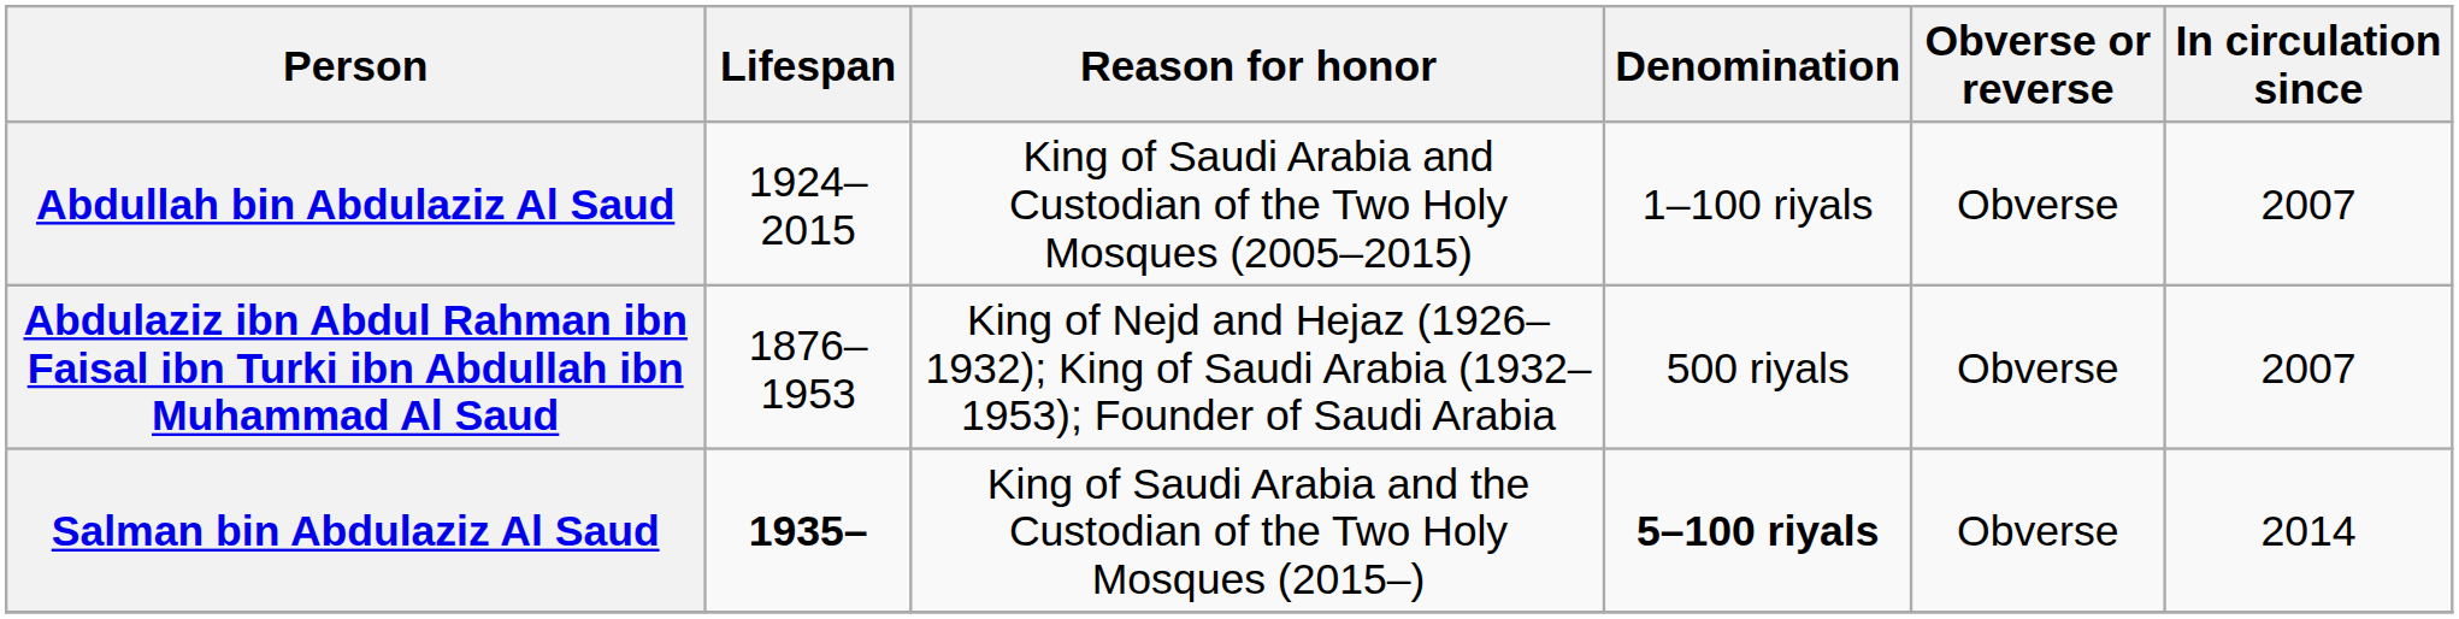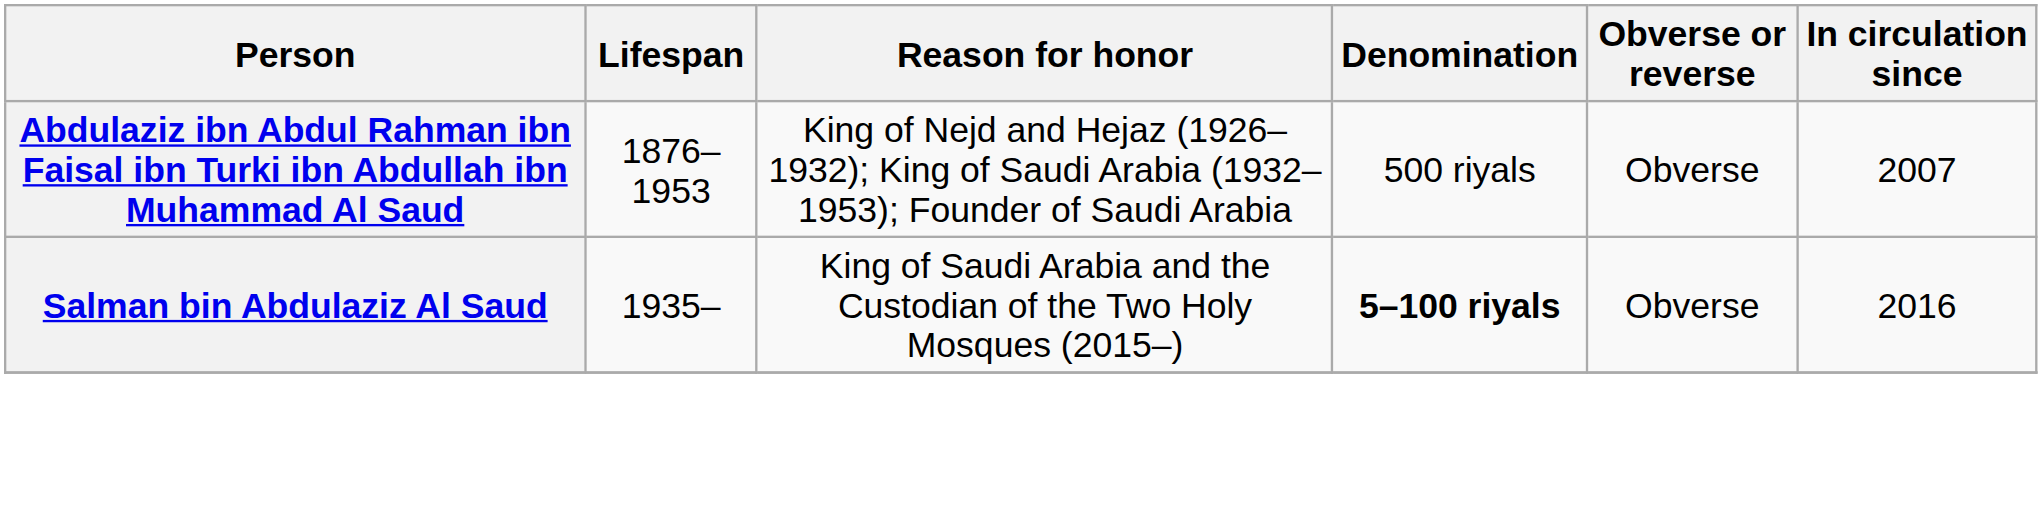 <table class="wikitable" style="font-size: 95%; text-align:center;">
 <tr>
 <th>Person</th>
 <th>Lifespan</th>
 <th>Reason for honor</th>
 <th>Denomination</th>
 <th>Obverse or reverse</th>
 <th>In circulation since</th>
-</tr>
-<tr>
-<th><a href='#'>Abdullah bin Abdulaziz Al Saud</a></th>
-<td>1924–2015</td>
-<td>King of Saudi Arabia and Custodian of the Two Holy Mosques (2005–2015)</td>
-<td>1–100 riyals</td>
-<td>Obverse</td>
-<td>2007</td>
 </tr>
 <tr>
 <th><a href='#'>Abdulaziz ibn Abdul Rahman ibn Faisal ibn Turki ibn Abdullah ibn Muhammad Al Saud</a></th>
 <td>1876–1953</td>
 <td>King of Nejd and Hejaz (1926–1932); King of Saudi Arabia (1932–1953); Founder of Saudi Arabia</td>
 <td>500 riyals</td>
 <td>Obverse</td>
 <td>2007</td>
 </tr>
 <tr>
 <th><a href='#'>Salman bin Abdulaziz Al Saud</a></th>
-<td><strong>1935–</strong></td>
+<td>1935–</td>
 <td>King of Saudi Arabia and the Custodian of the Two Holy Mosques (2015–)</td>
 <td><strong>5–100 riyals</strong></td>
 <td>Obverse</td>
-<td>2014</td>
+<td>2016</td>
 </tr>
 <tr>
 </tr>
 </table>
